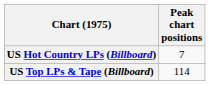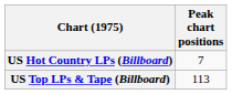 <table class="wikitable plainrowheaders" style="text-align:center">
 <tr>
 <th scope="col">Chart (1975)</th>
 <th scope="col">Peak<br>chart<br>positions</th>
 </tr>
 <tr>
 <th scope = "row">US <a href='#'>Hot Country LPs</a> (<a href='#'><em>Billboard</em></a>)</th>
 <td align="center">7</td>
 </tr>
 <tr>
 <th scope = "row">US <a href='#'>Top LPs & Tape</a> (<em>Billboard</em>)</th>
-<td align="center">114</td>
+<td align="center">113</td>
 </tr>
 </table>
